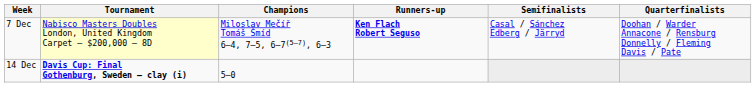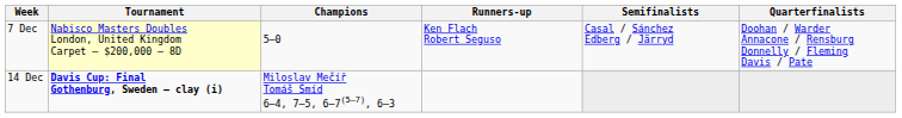 <table class=wikitable style=font-size:95%>
 <tr>
 <th style="width:48px;">Week</th>
 <th style="width:260px;">Tournament</th>
 <th style="width:195px;">Champions</th>
 <th style="width:195px;">Runners-up</th>
 <th style="width:190px;">Semifinalists</th>
 <th style="width:190px;">Quarterfinalists</th>
 </tr>
 <tr valign=top>
 <td rowspan="1">7 Dec</td>
 <td bgcolor="#FFFFCC" rowspan="1"><a href='#'>Nabisco Masters Doubles</a><br> London, United Kingdom<br>Carpet – $200,000 – 8D</td>
-<td> <a href='#'>Miloslav Mečíř</a><br> <a href='#'>Tomáš Šmíd</a><br>6–4, 7–5, 6–7<sup>(5–7)</sup>, 6–3</td>
-<td><strong> <a href='#'>Ken Flach</a><br> <a href='#'>Robert Seguso</a></strong></td>
+<td><br>5–0</td>
+<td> <a href='#'>Ken Flach</a><br> <a href='#'>Robert Seguso</a></td>
 <td> <a href='#'>Casal</a> /  <a href='#'>Sánchez</a><br> <a href='#'>Edberg</a> /  <a href='#'>Järryd</a></td>
 <td> <a href='#'>Doohan</a> /  <a href='#'>Warder</a><br> <a href='#'>Annacone</a> /  <a href='#'>Rensburg</a> <br> <a href='#'>Donnelly</a> /  <a href='#'>Fleming</a><br> <a href='#'>Davis</a> /  <a href='#'>Pate</a></td>
 </tr>
 <tr valign=top>
 <td rowspan="1">14 Dec</td>
 <td rowspan="1"><strong><a href='#'>Davis Cup: Final</a><br> <a href='#'>Gothenburg</a>, Sweden – clay (i)</strong></td>
-<td><br>5–0</td>
+<td> <a href='#'>Miloslav Mečíř</a><br> <a href='#'>Tomáš Šmíd</a><br>6–4, 7–5, 6–7<sup>(5–7)</sup>, 6–3</td>
 <td></td>
 <td bgcolor="#ededed"></td>
 <td bgcolor="#ededed"></td>
 </tr>
 </table>
